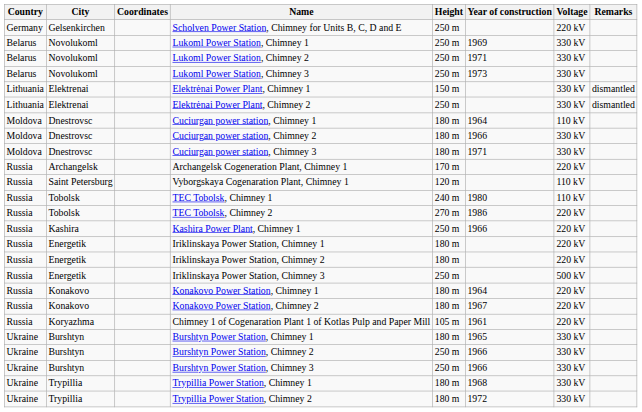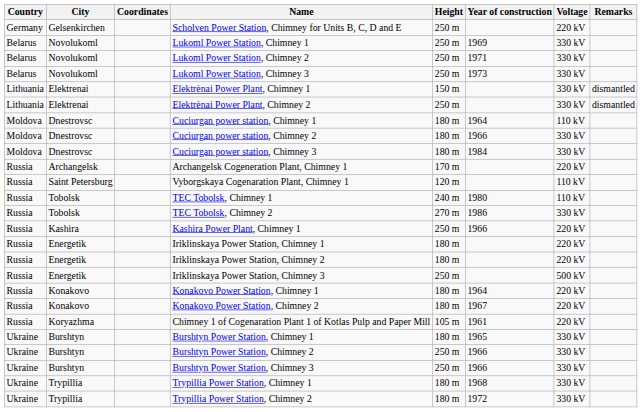 <table class="wikitable">
 <tr>
 <th>Country</th>
 <th>City</th>
 <th>Coordinates</th>
 <th>Name</th>
 <th>Height</th>
 <th>Year of construction</th>
 <th>Voltage</th>
 <th>Remarks</th>
 </tr>
 <tr>
 <td>Germany</td>
 <td>Gelsenkirchen</td>
 <td></td>
 <td><a href='#'>Scholven Power Station</a>, Chimney for Units B, C, D and E</td>
 <td>250 m</td>
 <td></td>
 <td>220 kV</td>
 <td></td>
 </tr>
 <tr>
 <td>Belarus</td>
 <td>Novolukoml</td>
 <td></td>
 <td><a href='#'>Lukoml Power Station</a>, Chimney 1</td>
 <td>250 m</td>
 <td>1969</td>
 <td>330 kV</td>
 <td></td>
 </tr>
 <tr>
 <td>Belarus</td>
 <td>Novolukoml</td>
 <td></td>
 <td><a href='#'>Lukoml Power Station</a>, Chimney 2</td>
 <td>250 m</td>
 <td>1971</td>
 <td>330 kV</td>
 <td></td>
 </tr>
 <tr>
 <td>Belarus</td>
 <td>Novolukoml</td>
 <td></td>
 <td><a href='#'>Lukoml Power Station</a>, Chimney 3</td>
 <td>250 m</td>
 <td>1973</td>
 <td>330 kV</td>
 <td></td>
 </tr>
 <tr>
 <td>Lithuania</td>
 <td>Elektrenai</td>
 <td></td>
 <td><a href='#'>Elektrėnai Power Plant</a>, Chimney 1</td>
 <td>150 m</td>
 <td></td>
 <td>330 kV</td>
 <td>dismantled</td>
 </tr>
 <tr>
 <td>Lithuania</td>
 <td>Elektrenai</td>
 <td></td>
 <td><a href='#'>Elektrėnai Power Plant</a>, Chimney 2</td>
 <td>250 m</td>
 <td></td>
 <td>330 kV</td>
 <td>dismantled</td>
 </tr>
 <tr>
 <td>Moldova</td>
 <td>Dnestrovsc</td>
 <td></td>
 <td><a href='#'>Cuciurgan power station</a>, Chimney 1</td>
 <td>180 m</td>
 <td>1964</td>
 <td>110 kV</td>
 <td></td>
 </tr>
 <tr>
 <td>Moldova</td>
 <td>Dnestrovsc</td>
 <td></td>
 <td><a href='#'>Cuciurgan power station</a>, Chimney 2</td>
 <td>180 m</td>
 <td>1966</td>
 <td>330 kV</td>
 <td></td>
 </tr>
 <tr>
 <td>Moldova</td>
 <td>Dnestrovsc</td>
 <td></td>
 <td><a href='#'>Cuciurgan power station</a>, Chimney 3</td>
 <td>180 m</td>
-<td>1971</td>
+<td>1984</td>
 <td>330 kV</td>
 <td></td>
 </tr>
 <tr>
 <td>Russia</td>
 <td>Archangelsk</td>
 <td></td>
 <td>Archangelsk Cogeneration Plant, Chimney 1</td>
 <td>170 m</td>
 <td></td>
 <td>220 kV</td>
 <td></td>
 </tr>
 <tr>
 <td>Russia</td>
 <td>Saint Petersburg</td>
 <td></td>
 <td>Vyborgskaya Cogenaration Plant, Chimney 1</td>
 <td>120 m</td>
 <td></td>
 <td>110 kV</td>
 <td></td>
 </tr>
 <tr>
 <td>Russia</td>
 <td>Tobolsk</td>
 <td></td>
 <td><a href='#'>TEC Tobolsk</a>, Chimney 1</td>
 <td>240 m</td>
 <td>1980</td>
 <td>110 kV</td>
 <td></td>
 </tr>
 <tr>
 <td>Russia</td>
 <td>Tobolsk</td>
 <td></td>
 <td><a href='#'>TEC Tobolsk</a>, Chimney 2</td>
 <td>270 m</td>
 <td>1986</td>
-<td>220 kV</td>
+<td>330 kV</td>
 <td></td>
 </tr>
 <tr>
 <td>Russia</td>
 <td>Kashira</td>
 <td></td>
 <td><a href='#'>Kashira Power Plant</a>, Chimney 1</td>
 <td>250 m</td>
 <td>1966</td>
 <td>220 kV</td>
 <td></td>
 </tr>
 <tr>
 <td>Russia</td>
 <td>Energetik</td>
 <td></td>
 <td>Iriklinskaya Power Station, Chimney 1</td>
 <td>180 m</td>
 <td></td>
 <td>220 kV</td>
 <td></td>
 </tr>
 <tr>
 <td>Russia</td>
 <td>Energetik</td>
 <td></td>
 <td>Iriklinskaya Power Station, Chimney 2</td>
 <td>180 m</td>
 <td></td>
 <td>220 kV</td>
 <td></td>
 </tr>
 <tr>
 <td>Russia</td>
 <td>Energetik</td>
 <td></td>
 <td>Iriklinskaya Power Station, Chimney 3</td>
 <td>250 m</td>
 <td></td>
 <td>500 kV</td>
 <td></td>
 </tr>
 <tr>
 <td>Russia</td>
 <td>Konakovo</td>
 <td></td>
 <td><a href='#'>Konakovo Power Station</a>, Chimney 1</td>
 <td>180 m</td>
 <td>1964</td>
 <td>220 kV</td>
 <td></td>
 </tr>
 <tr>
 <td>Russia</td>
 <td>Konakovo</td>
 <td></td>
 <td><a href='#'>Konakovo Power Station</a>, Chimney 2</td>
 <td>180 m</td>
 <td>1967</td>
 <td>220 kV</td>
 <td></td>
 </tr>
 <tr>
 <td>Russia</td>
 <td>Koryazhma</td>
 <td></td>
 <td>Chimney 1 of Cogenaration Plant 1 of Kotlas Pulp and Paper Mill</td>
 <td>105 m</td>
 <td>1961</td>
 <td>220 kV</td>
 <td></td>
 </tr>
 <tr>
 <td>Ukraine</td>
 <td>Burshtyn</td>
 <td></td>
 <td><a href='#'>Burshtyn Power Station</a>, Chimney 1</td>
 <td>180 m</td>
 <td>1965</td>
 <td>330 kV</td>
 <td></td>
 </tr>
 <tr>
 <td>Ukraine</td>
 <td>Burshtyn</td>
 <td></td>
 <td><a href='#'>Burshtyn Power Station</a>, Chimney 2</td>
 <td>250 m</td>
 <td>1966</td>
 <td>330 kV</td>
 <td></td>
 </tr>
 <tr>
 <td>Ukraine</td>
 <td>Burshtyn</td>
 <td></td>
 <td><a href='#'>Burshtyn Power Station</a>, Chimney 3</td>
 <td>250 m</td>
 <td>1966</td>
 <td>330 kV</td>
 <td></td>
 </tr>
 <tr>
 <td>Ukraine</td>
 <td>Trypillia</td>
 <td></td>
 <td><a href='#'>Trypillia Power Station</a>, Chimney 1</td>
 <td>180 m</td>
 <td>1968</td>
 <td>330 kV</td>
 <td></td>
 </tr>
 <tr>
 <td>Ukraine</td>
 <td>Trypillia</td>
 <td></td>
 <td><a href='#'>Trypillia Power Station</a>, Chimney 2</td>
 <td>180 m</td>
 <td>1972</td>
 <td>330 kV</td>
 <td></td>
 </tr>
 </table>
